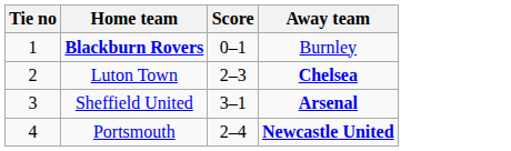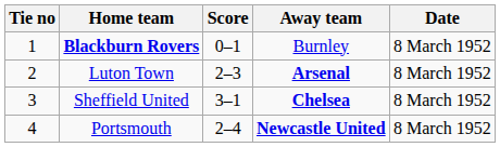 <table class="wikitable" style="text-align: center">
 <tr>
 <th>Tie no</th>
 <th>Home team</th>
 <th>Score</th>
 <th>Away team</th>
+<th>Date</th>
 </tr>
 <tr>
 <td>1</td>
 <td><strong><a href='#'>Blackburn Rovers</a></strong></td>
 <td>0–1</td>
 <td><a href='#'>Burnley</a></td>
+<td>8 March 1952</td>
 </tr>
 <tr>
 <td>2</td>
 <td><a href='#'>Luton Town</a></td>
 <td>2–3</td>
-<td><strong><a href='#'>Chelsea</a></strong></td>
+<td><strong><a href='#'>Arsenal</a></strong></td>
+<td>8 March 1952</td>
 </tr>
 <tr>
 <td>3</td>
 <td><a href='#'>Sheffield United</a></td>
 <td>3–1</td>
-<td><strong><a href='#'>Arsenal</a></strong></td>
+<td><strong><a href='#'>Chelsea</a></strong></td>
+<td>8 March 1952</td>
 </tr>
 <tr>
 <td>4</td>
 <td><a href='#'>Portsmouth</a></td>
 <td>2–4</td>
 <td><strong><a href='#'>Newcastle United</a></strong></td>
+<td>8 March 1952</td>
 </tr>
 </table>
